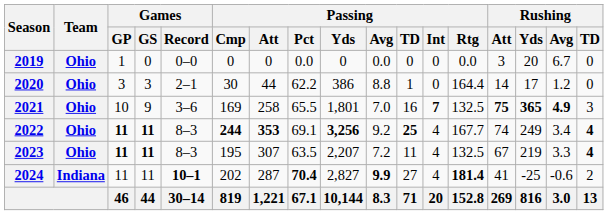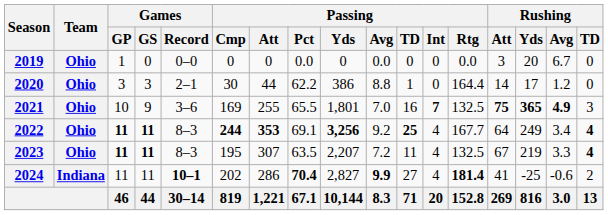 <table class="wikitable" style="text-align:center;">
 <tr>
 <th rowspan="2">Season</th>
 <th rowspan="2">Team</th>
 <th colspan="3">Games</th>
 <th colspan="8">Passing</th>
 <th colspan="5">Rushing</th>
 </tr>
 <tr>
 <th>GP</th>
 <th>GS</th>
 <th>Record</th>
 <th>Cmp</th>
 <th>Att</th>
 <th>Pct</th>
 <th>Yds</th>
 <th>Avg</th>
 <th>TD</th>
 <th>Int</th>
 <th>Rtg</th>
 <th>Att</th>
 <th>Yds</th>
 <th>Avg</th>
 <th>TD</th>
 </tr>
 <tr>
 <th><a href='#'>2019</a></th>
 <th><a href='#'>Ohio</a></th>
 <td>1</td>
 <td>0</td>
 <td>0–0</td>
 <td>0</td>
 <td>0</td>
 <td>0.0</td>
 <td>0</td>
 <td>0.0</td>
 <td>0</td>
 <td>0</td>
 <td>0.0</td>
 <td>3</td>
 <td>20</td>
 <td>6.7</td>
 <td>0</td>
 </tr>
 <tr>
 <th><a href='#'>2020</a></th>
 <th><a href='#'>Ohio</a></th>
 <td>3</td>
 <td>3</td>
 <td>2–1</td>
 <td>30</td>
 <td>44</td>
 <td>62.2</td>
 <td>386</td>
 <td>8.8</td>
 <td>1</td>
 <td>0</td>
 <td>164.4</td>
 <td>14</td>
 <td>17</td>
 <td>1.2</td>
 <td>0</td>
 </tr>
 <tr>
 <th><a href='#'>2021</a></th>
 <th><a href='#'>Ohio</a></th>
 <td>10</td>
 <td>9</td>
 <td>3–6</td>
 <td>169</td>
-<td>258</td>
+<td>255</td>
 <td>65.5</td>
 <td>1,801</td>
 <td>7.0</td>
 <td>16</td>
 <td><strong>7</strong></td>
 <td>132.5</td>
 <td><strong>75</strong></td>
 <td><strong>365</strong></td>
 <td><strong>4.9</strong></td>
 <td>3</td>
 </tr>
 <tr>
 <th><a href='#'>2022</a></th>
 <th><a href='#'>Ohio</a></th>
 <td><strong>11</strong></td>
 <td><strong>11</strong></td>
 <td>8–3</td>
 <td><strong>244</strong></td>
 <td><strong>353</strong></td>
 <td>69.1</td>
 <td><strong>3,256</strong></td>
 <td>9.2</td>
 <td><strong>25</strong></td>
 <td>4</td>
 <td>167.7</td>
-<td>74</td>
+<td>64</td>
 <td>249</td>
 <td>3.4</td>
 <td><strong>4</strong></td>
 </tr>
 <tr>
 <th><a href='#'>2023</a></th>
 <th><a href='#'>Ohio</a></th>
 <td><strong>11</strong></td>
 <td><strong>11</strong></td>
 <td>8–3</td>
 <td>195</td>
 <td>307</td>
 <td>63.5</td>
 <td>2,207</td>
 <td>7.2</td>
 <td>11</td>
 <td>4</td>
 <td>132.5</td>
 <td>67</td>
 <td>219</td>
 <td>3.3</td>
 <td><strong>4</strong></td>
 </tr>
 <tr>
 <th><a href='#'>2024</a></th>
 <th><a href='#'>Indiana</a></th>
 <td>11</td>
 <td>11</td>
 <td><strong>10–1</strong></td>
 <td>202</td>
-<td>287</td>
+<td>286</td>
 <td><strong>70.4</strong></td>
 <td>2,827</td>
 <td><strong>9.9</strong></td>
 <td>27</td>
 <td>4</td>
 <td><strong>181.4</strong></td>
 <td>41</td>
 <td>-25</td>
 <td>-0.6</td>
 <td>2</td>
 </tr>
 <tr>
 <th colspan="2"></th>
 <th>46</th>
 <th>44</th>
 <th>30–14</th>
 <th>819</th>
 <th>1,221</th>
 <th>67.1</th>
 <th>10,144</th>
 <th>8.3</th>
 <th>71</th>
 <th>20</th>
 <th>152.8</th>
 <th>269</th>
 <th>816</th>
 <th>3.0</th>
 <th>13</th>
 </tr>
 </table>
